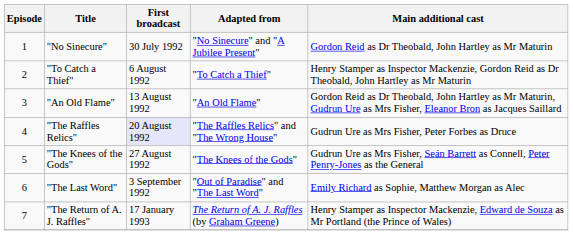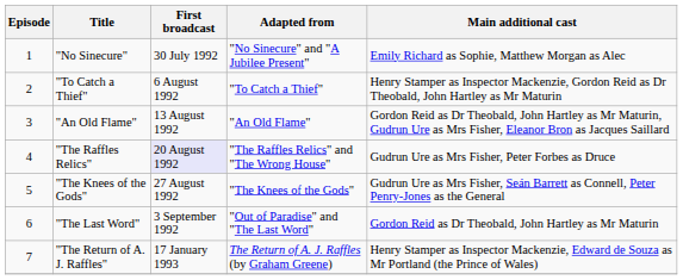 <table class="wikitable">
 <tr>
 <th>Episode</th>
 <th>Title</th>
 <th>First broadcast</th>
 <th>Adapted from</th>
 <th>Main additional cast</th>
 </tr>
 <tr>
 <td style="text-align: center;">1</td>
 <td>"No Sinecure"</td>
 <td>30 July 1992</td>
 <td>"<a href='#'>No Sinecure</a>" and "<a href='#'>A Jubilee Present</a>"</td>
-<td><a href='#'>Gordon Reid</a> as Dr Theobald, John Hartley as Mr Maturin</td>
+<td><a href='#'>Emily Richard</a> as Sophie,  Matthew Morgan as Alec</td>
 </tr>
 <tr>
 <td style="text-align: center;">2</td>
 <td>"To Catch a Thief"</td>
 <td>6 August 1992</td>
 <td>"<a href='#'>To Catch a Thief</a>"</td>
 <td>Henry Stamper as Inspector Mackenzie, Gordon Reid as Dr Theobald, John Hartley as Mr Maturin</td>
 </tr>
 <tr>
 <td style="text-align: center;">3</td>
 <td>"An Old Flame"</td>
 <td>13 August 1992</td>
 <td>"<a href='#'>An Old Flame</a>"</td>
 <td>Gordon Reid as Dr Theobald, John Hartley as Mr Maturin, <a href='#'>Gudrun Ure</a> as Mrs Fisher, <a href='#'>Eleanor Bron</a> as Jacques Saillard</td>
 </tr>
 <tr>
 <td style="text-align: center;">4</td>
 <td>"The Raffles Relics"</td>
 <td style="background: lavender;">20 August 1992</td>
 <td>"<a href='#'>The Raffles Relics</a>" and "<a href='#'>The Wrong House</a>"</td>
 <td>Gudrun Ure as Mrs Fisher, Peter Forbes as Druce</td>
 </tr>
 <tr>
 <td style="text-align: center;">5</td>
 <td>"The Knees of the Gods"</td>
 <td>27 August 1992</td>
 <td>"<a href='#'>The Knees of the Gods</a>"</td>
 <td>Gudrun Ure as Mrs Fisher, <a href='#'>Seán Barrett</a> as Connell, <a href='#'>Peter Penry-Jones</a> as the General</td>
 </tr>
 <tr>
 <td style="text-align: center;">6</td>
 <td>"The Last Word"</td>
 <td>3 September 1992</td>
 <td>"<a href='#'>Out of Paradise</a>" and "<a href='#'>The Last Word</a>"</td>
-<td><a href='#'>Emily Richard</a> as Sophie,  Matthew Morgan as Alec</td>
+<td><a href='#'>Gordon Reid</a> as Dr Theobald, John Hartley as Mr Maturin</td>
 </tr>
 <tr>
 <td style="text-align: center;">7</td>
 <td>"The Return of A. J. Raffles"</td>
 <td>17 January 1993</td>
 <td><em><a href='#'>The Return of A. J. Raffles</a></em> (by <a href='#'>Graham Greene</a>)</td>
 <td>Henry Stamper as Inspector Mackenzie, <a href='#'>Edward de Souza</a> as Mr Portland (the Prince of Wales)</td>
 </tr>
 <tr>
 </tr>
 </table>
